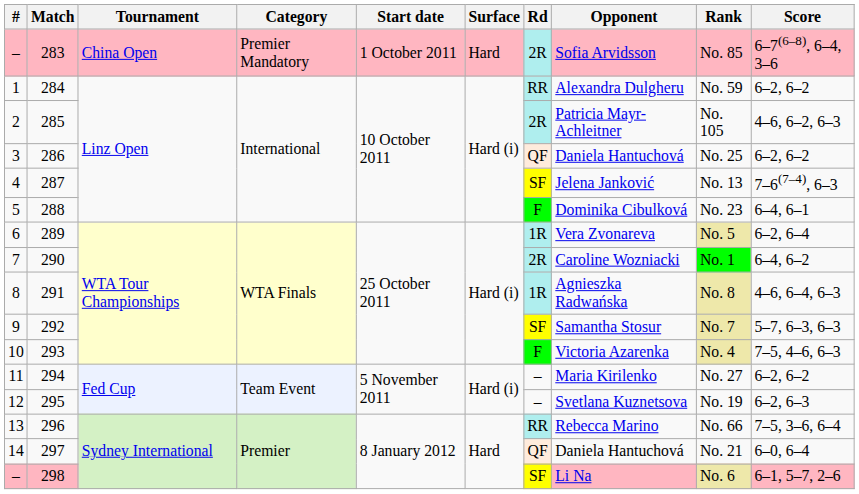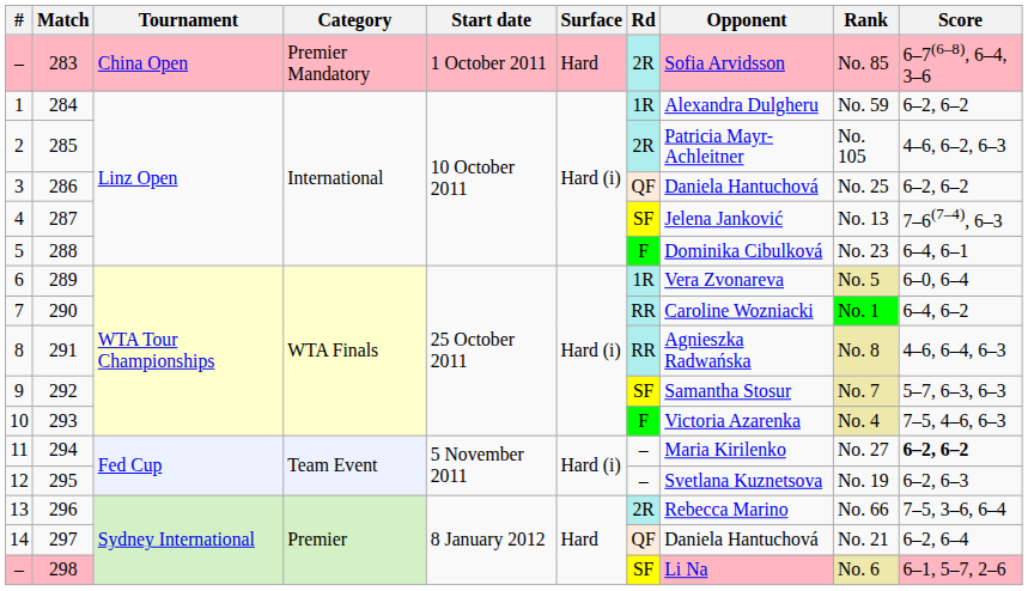 <table class="wikitable sortable">
 <tr>
 <th scope="col">#</th>
 <th scope="col">Match</th>
 <th scope="col">Tournament</th>
 <th scope="col">Category</th>
 <th scope="col">Start date</th>
 <th scope="col">Surface</th>
 <th scope="col">Rd</th>
 <th scope="col">Opponent</th>
 <th scope="col">Rank</th>
 <th scope="col" class="unsortable">Score</th>
 </tr>
 <tr bgcolor="lightpink">
 <td align="center">–</td>
 <td align="center">283</td>
 <td><a href='#'>China Open</a></td>
 <td>Premier Mandatory</td>
 <td>1 October 2011</td>
 <td>Hard</td>
 <td align="center" style="background:#afeeee;">2R</td>
 <td> <a href='#'>Sofia Arvidsson</a></td>
 <td align="left">No. 85</td>
 <td>6–7<sup>(6–8)</sup>, 6–4, 3–6</td>
 </tr>
 <tr>
 <td align="center">1</td>
 <td align="center">284</td>
 <td rowspan="5"><a href='#'>Linz Open</a></td>
 <td rowspan="5">International</td>
 <td rowspan="5">10 October 2011</td>
 <td rowspan="5">Hard (i)</td>
-<td align="center" style="background:#afeeee;">RR</td>
+<td align="center" style="background:#afeeee;">1R</td>
 <td> <a href='#'>Alexandra Dulgheru</a></td>
 <td align="left">No. 59</td>
 <td>6–2, 6–2</td>
 </tr>
 <tr>
 <td align="center">2</td>
 <td align="center">285</td>
 <td align="center" style="background:#afeeee;">2R</td>
 <td> <a href='#'>Patricia Mayr-Achleitner</a></td>
 <td align="left">No. 105</td>
 <td>4–6, 6–2, 6–3</td>
 </tr>
 <tr>
 <td align="center">3</td>
 <td align="center">286</td>
 <td align="center" style="background:#ffebdc;">QF</td>
 <td> <a href='#'>Daniela Hantuchová</a></td>
 <td align="left">No. 25</td>
 <td>6–2, 6–2</td>
 </tr>
 <tr>
 <td align="center">4</td>
 <td align="center">287</td>
 <td align="center" style="background:yellow;">SF</td>
 <td> <a href='#'>Jelena Janković</a></td>
 <td align="left">No. 13</td>
 <td>7–6<sup>(7–4)</sup>, 6–3</td>
 </tr>
 <tr>
 <td align="center">5</td>
 <td align="center">288</td>
 <td align="center" style="background:lime;">F</td>
 <td> <a href='#'>Dominika Cibulková</a></td>
 <td align="left">No. 23</td>
 <td>6–4, 6–1</td>
 </tr>
 <tr>
 <td align="center">6</td>
 <td align="center">289</td>
 <td rowspan="5" style="background:#ffffcc;"><a href='#'>WTA Tour Championships</a></td>
 <td rowspan="5" style="background:#ffffcc;">WTA Finals</td>
 <td rowspan="5">25 October 2011</td>
 <td rowspan="5">Hard (i)</td>
 <td align="center" style="background:#afeeee;">1R</td>
 <td> <a href='#'>Vera Zvonareva</a></td>
 <td align="left" bgcolor="eee8aa">No. 5</td>
-<td>6–2, 6–4</td>
+<td>6–0, 6–4</td>
 </tr>
 <tr>
 <td align="center">7</td>
 <td align="center">290</td>
-<td align="center" style="background:#afeeee;">2R</td>
+<td align="center" style="background:#afeeee;">RR</td>
 <td> <a href='#'>Caroline Wozniacki</a></td>
 <td align="left" bgcolor="lime">No. 1</td>
 <td>6–4, 6–2</td>
 </tr>
 <tr>
 <td align="center">8</td>
 <td align="center">291</td>
-<td align="center" style="background:#afeeee;">1R</td>
+<td align="center" style="background:#afeeee;">RR</td>
 <td> <a href='#'>Agnieszka Radwańska</a></td>
 <td align="left" bgcolor="eee8aa">No. 8</td>
 <td>4–6, 6–4, 6–3</td>
 </tr>
 <tr>
 <td align="center">9</td>
 <td align="center">292</td>
 <td align="center" style="background:yellow;">SF</td>
 <td> <a href='#'>Samantha Stosur</a></td>
 <td align="left" bgcolor="eee8aa">No. 7</td>
 <td>5–7, 6–3, 6–3</td>
 </tr>
 <tr>
 <td align="center">10</td>
 <td align="center">293</td>
 <td align="center" style="background:lime;">F</td>
 <td> <a href='#'>Victoria Azarenka</a></td>
 <td align="left" bgcolor="eee8aa">No. 4</td>
 <td>7–5, 4–6, 6–3</td>
 </tr>
 <tr>
 <td align="center">11</td>
 <td align="center">294</td>
 <td rowspan="2" bgcolor="ECF2FF"><a href='#'>Fed Cup</a></td>
 <td rowspan="2" bgcolor="ECF2FF">Team Event</td>
 <td rowspan="2">5 November 2011</td>
 <td rowspan="2">Hard (i)</td>
 <td align="center">–</td>
 <td> <a href='#'>Maria Kirilenko</a></td>
 <td align="left">No. 27</td>
-<td>6–2, 6–2</td>
+<td><strong>6–2, 6–2</strong></td>
 </tr>
 <tr>
 <td align="center">12</td>
 <td align="center">295</td>
 <td align="center">–</td>
 <td> <a href='#'>Svetlana Kuznetsova</a></td>
 <td align="left">No. 19</td>
 <td>6–2, 6–3</td>
 </tr>
 <tr>
 <td align="center">13</td>
 <td align="center">296</td>
 <td rowspan="3" style="background:#d4f1c5;"><a href='#'>Sydney International</a></td>
 <td rowspan="3" style="background:#d4f1c5;">Premier</td>
 <td rowspan="3">8 January 2012</td>
 <td rowspan="3">Hard</td>
-<td align="center" style="background:#afeeee;">RR</td>
+<td align="center" style="background:#afeeee;">2R</td>
 <td> <a href='#'>Rebecca Marino</a></td>
 <td align="left">No. 66</td>
 <td>7–5, 3–6, 6–4</td>
 </tr>
 <tr>
 <td align="center">14</td>
 <td align="center">297</td>
 <td align="center" style="background:#ffebdc;">QF</td>
 <td> Daniela Hantuchová</td>
 <td align="left">No. 21</td>
-<td>6–0, 6–4</td>
+<td>6–2, 6–4</td>
 </tr>
 <tr bgcolor="lightpink">
 <td align="center">–</td>
 <td align="center">298</td>
 <td align="center" style="background:yellow">SF</td>
 <td> <a href='#'>Li Na</a></td>
 <td align="left" bgcolor="eee8aa">No. 6</td>
 <td>6–1, 5–7, 2–6</td>
 </tr>
 </table>
